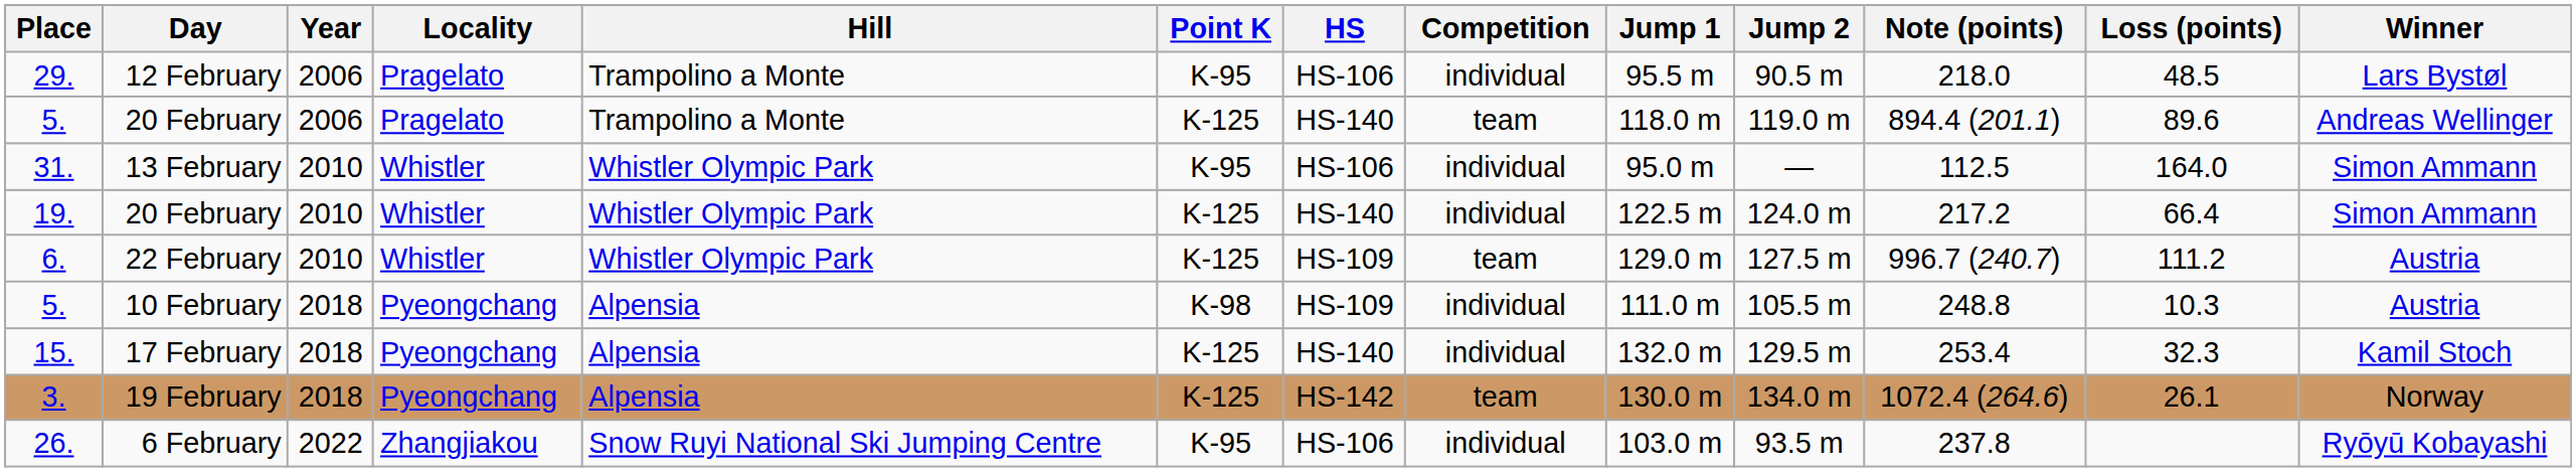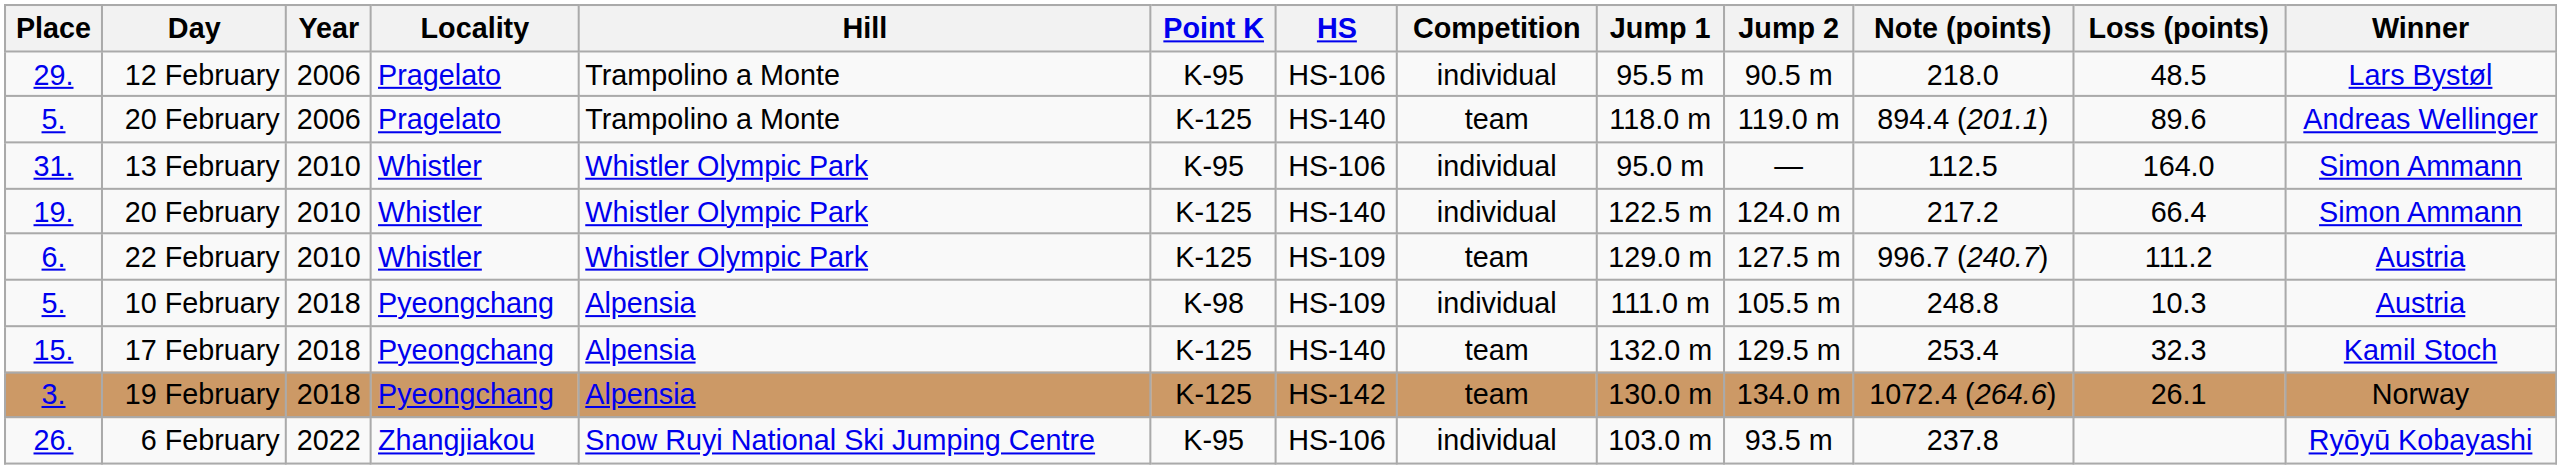 <table width=100% class=wikitable style="font-size: 89%; text-align:center">
 <tr>
 <th>Place</th>
 <th>Day</th>
 <th>Year</th>
 <th>Locality</th>
 <th>Hill</th>
 <th><a href='#'>Point K</a></th>
 <th><a href='#'>HS</a></th>
 <th>Competition</th>
 <th>Jump 1</th>
 <th>Jump 2</th>
 <th>Note (points)</th>
 <th>Loss (points)</th>
 <th>Winner</th>
 </tr>
 <tr>
 <td><a href='#'>29.</a></td>
 <td align=right>12 February</td>
 <td>2006</td>
 <td align=left><a href='#'>Pragelato</a></td>
 <td align=left>Trampolino a Monte</td>
 <td>K-95</td>
 <td>HS-106</td>
 <td>individual</td>
 <td>95.5 m</td>
 <td>90.5 m</td>
 <td>218.0</td>
 <td>48.5</td>
 <td><a href='#'>Lars Bystøl</a></td>
 </tr>
 <tr>
 <td><a href='#'>5.</a></td>
 <td align=right>20 February</td>
 <td>2006</td>
 <td align=left><a href='#'>Pragelato</a></td>
 <td align=left>Trampolino a Monte</td>
 <td>K-125</td>
 <td>HS-140</td>
 <td>team</td>
 <td>118.0 m</td>
 <td>119.0 m</td>
 <td>894.4 (<em>201.1</em>)</td>
 <td>89.6</td>
 <td><a href='#'>Andreas Wellinger</a></td>
 </tr>
 <tr>
 <td><a href='#'>31.</a></td>
 <td align=right>13 February</td>
 <td>2010</td>
 <td align=left><a href='#'>Whistler</a></td>
 <td align=left><a href='#'>Whistler Olympic Park</a></td>
 <td>K-95</td>
 <td>HS-106</td>
 <td>individual</td>
 <td>95.0 m</td>
 <td colspan=1>—</td>
 <td>112.5</td>
 <td>164.0</td>
 <td><a href='#'>Simon Ammann</a></td>
 </tr>
 <tr>
 <td><a href='#'>19.</a></td>
 <td align=right>20 February</td>
 <td>2010</td>
 <td align=left><a href='#'>Whistler</a></td>
 <td align=left><a href='#'>Whistler Olympic Park</a></td>
 <td>K-125</td>
 <td>HS-140</td>
 <td>individual</td>
 <td>122.5 m</td>
 <td>124.0 m</td>
 <td>217.2</td>
 <td>66.4</td>
 <td><a href='#'>Simon Ammann</a></td>
 </tr>
 <tr>
 <td><a href='#'>6.</a></td>
 <td align=right>22 February</td>
 <td>2010</td>
 <td align=left><a href='#'>Whistler</a></td>
 <td align=left><a href='#'>Whistler Olympic Park</a></td>
 <td>K-125</td>
 <td>HS-109</td>
 <td>team</td>
 <td>129.0 m</td>
 <td>127.5 m</td>
 <td>996.7 (<em>240.7</em>)</td>
 <td>111.2</td>
 <td><a href='#'>Austria</a></td>
 </tr>
 <tr>
 <td><a href='#'>5.</a></td>
 <td align=right>10 February</td>
 <td>2018</td>
 <td align=left><a href='#'>Pyeongchang</a></td>
 <td align=left><a href='#'>Alpensia</a></td>
 <td>K-98</td>
 <td>HS-109</td>
 <td>individual</td>
 <td>111.0 m</td>
 <td>105.5 m</td>
 <td>248.8</td>
 <td>10.3</td>
 <td><a href='#'>Austria</a></td>
 </tr>
 <tr>
 <td><a href='#'>15.</a></td>
 <td align=right>17 February</td>
 <td>2018</td>
 <td align=left><a href='#'>Pyeongchang</a></td>
 <td align=left><a href='#'>Alpensia</a></td>
 <td>K-125</td>
 <td>HS-140</td>
-<td>individual</td>
+<td>team</td>
 <td>132.0 m</td>
 <td>129.5 m</td>
 <td>253.4</td>
 <td>32.3</td>
 <td><a href='#'>Kamil Stoch</a></td>
 </tr>
 <tr bgcolor=CC9966>
 <td><a href='#'>3.</a> </td>
 <td align=right>19 February</td>
 <td>2018</td>
 <td align=left><a href='#'>Pyeongchang</a></td>
 <td align=left><a href='#'>Alpensia</a></td>
 <td>K-125</td>
 <td>HS-142</td>
 <td>team</td>
 <td>130.0 m</td>
 <td>134.0 m</td>
 <td>1072.4 (<em>264.6</em>)</td>
 <td>26.1</td>
 <td>Norway</td>
 </tr>
 <tr>
 <td><a href='#'>26.</a></td>
 <td align=right>6 February</td>
 <td>2022</td>
 <td align=left><a href='#'>Zhangjiakou</a></td>
 <td align=left><a href='#'>Snow Ruyi National Ski Jumping Centre</a></td>
 <td>K-95</td>
 <td>HS-106</td>
 <td>individual</td>
 <td>103.0 m</td>
 <td>93.5 m</td>
 <td>237.8</td>
 <td></td>
 <td><a href='#'>Ryōyū Kobayashi</a></td>
 </tr>
 </table>
